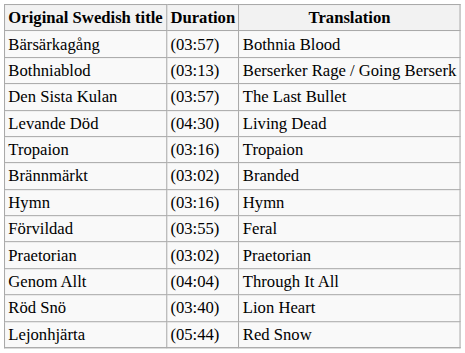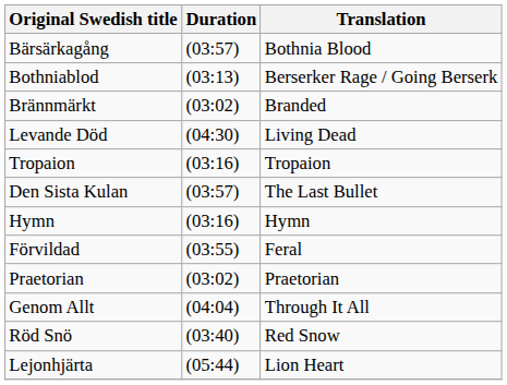 <table class="wikitable">
 <tr>
 <th>Original Swedish title</th>
 <th>Duration</th>
 <th>Translation</th>
 </tr>
 <tr>
 <td>Bärsärkagång</td>
 <td>(03:57)</td>
 <td>Bothnia Blood</td>
 </tr>
 <tr>
 <td>Bothniablod</td>
 <td>(03:13)</td>
 <td>Berserker Rage / Going Berserk</td>
 </tr>
 <tr>
-<td>Den Sista Kulan</td>
-<td>(03:57)</td>
-<td>The Last Bullet</td>
+<td>Brännmärkt</td>
+<td>(03:02)</td>
+<td>Branded</td>
 </tr>
 <tr>
 <td>Levande Död</td>
 <td>(04:30)</td>
 <td>Living Dead</td>
 </tr>
 <tr>
 <td>Tropaion</td>
 <td>(03:16)</td>
 <td>Tropaion</td>
 </tr>
 <tr>
-<td>Brännmärkt</td>
-<td>(03:02)</td>
-<td>Branded</td>
+<td>Den Sista Kulan</td>
+<td>(03:57)</td>
+<td>The Last Bullet</td>
 </tr>
 <tr>
 <td>Hymn</td>
 <td>(03:16)</td>
 <td>Hymn</td>
 </tr>
 <tr>
 <td>Förvildad</td>
 <td>(03:55)</td>
 <td>Feral</td>
 </tr>
 <tr>
 <td>Praetorian</td>
 <td>(03:02)</td>
 <td>Praetorian</td>
 </tr>
 <tr>
 <td>Genom Allt</td>
 <td>(04:04)</td>
 <td>Through It All</td>
 </tr>
 <tr>
 <td>Röd Snö</td>
 <td>(03:40)</td>
-<td>Lion Heart</td>
+<td>Red Snow</td>
 </tr>
 <tr>
 <td>Lejonhjärta</td>
 <td>(05:44)</td>
-<td>Red Snow</td>
+<td>Lion Heart</td>
 </tr>
 <tr>
 </tr>
 </table>
